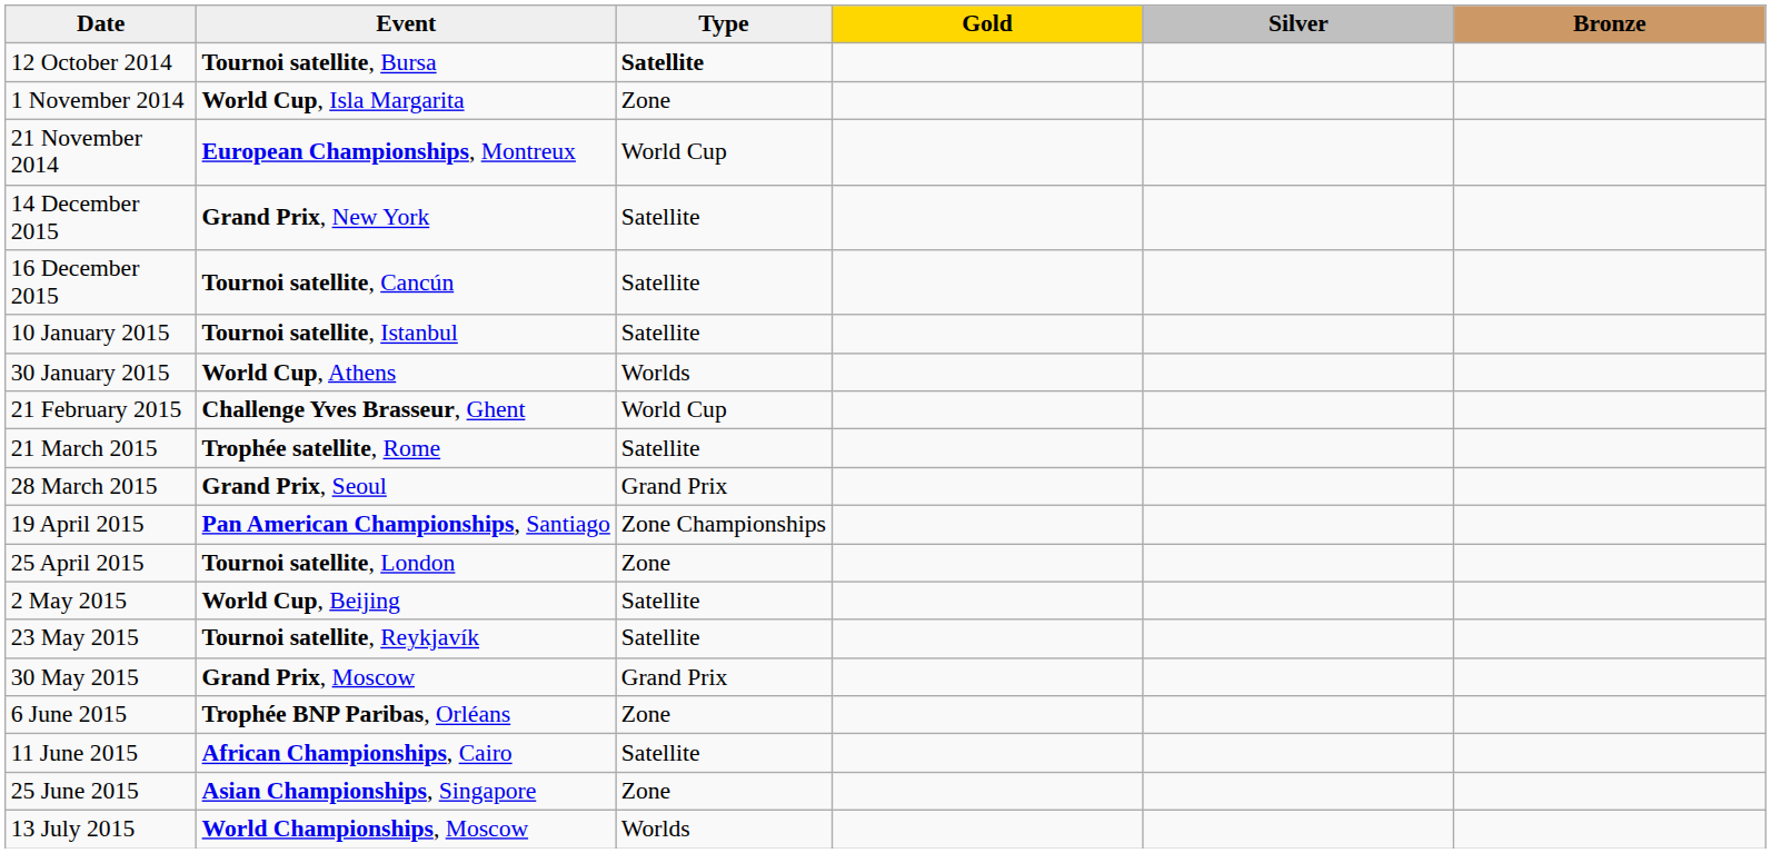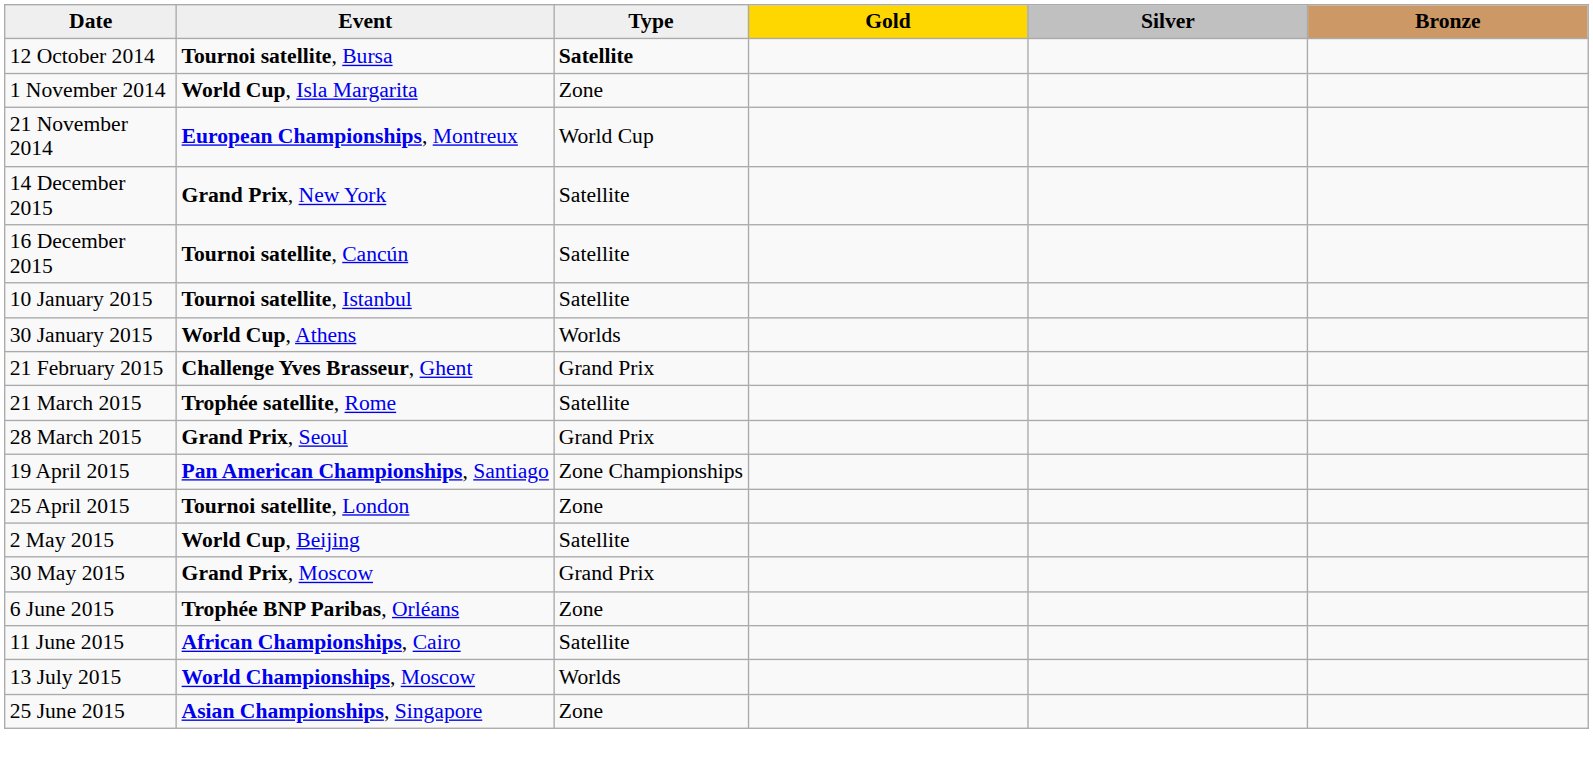 <table class="wikitable plainrowheaders" border="1" style="font-size:100%">
 <tr align=center>
 <th scope=col style="width:120px; background: #efefef;">Date</th>
 <th scope=col style="background: #efefef;">Event</th>
 <th scope=col style="background: #efefef;">Type</th>
 <th scope=col colspan=1 style="width:200px; background: gold;">Gold</th>
 <th scope=col colspan=1 style="width:200px; background: silver;">Silver</th>
 <th scope=col colspan=1 style="width:200px; background: #cc9966;">Bronze</th>
 </tr>
 <tr>
 <td>12 October 2014</td>
 <td><strong>Tournoi satellite</strong>, <a href='#'>Bursa</a></td>
 <td><strong>Satellite</strong></td>
 <td></td>
 <td></td>
 <td><br></td>
 </tr>
 <tr>
 <td>1 November 2014</td>
 <td><strong>World Cup</strong>, <a href='#'>Isla Margarita</a></td>
 <td>Zone</td>
 <td></td>
 <td></td>
 <td><br> </td>
 </tr>
 <tr>
 <td>21 November 2014</td>
 <td><strong><a href='#'>European Championships</a></strong>, <a href='#'>Montreux</a></td>
 <td>World Cup</td>
 <td></td>
 <td></td>
 <td><br> </td>
 </tr>
 <tr>
 <td>14 December 2015</td>
 <td><strong>Grand Prix</strong>, <a href='#'>New York</a></td>
 <td>Satellite</td>
 <td></td>
 <td></td>
 <td><br></td>
 </tr>
 <tr>
 <td>16 December 2015</td>
 <td><strong>Tournoi satellite</strong>, <a href='#'>Cancún</a></td>
 <td>Satellite</td>
 <td></td>
 <td></td>
 <td><br></td>
 </tr>
 <tr>
 <td>10 January 2015</td>
 <td><strong>Tournoi satellite</strong>, <a href='#'>Istanbul</a></td>
 <td>Satellite</td>
 <td></td>
 <td></td>
 <td><br></td>
 </tr>
 <tr>
 <td>30 January 2015</td>
 <td><strong>World Cup</strong>, <a href='#'>Athens</a></td>
 <td>Worlds</td>
 <td></td>
 <td></td>
 <td><br> </td>
 </tr>
 <tr>
 <td>21 February 2015</td>
 <td><strong>Challenge Yves Brasseur</strong>, <a href='#'>Ghent</a></td>
-<td>World Cup</td>
+<td>Grand Prix</td>
 <td></td>
 <td></td>
 <td><br> </td>
 </tr>
 <tr>
 <td>21 March 2015</td>
 <td><strong>Trophée satellite</strong>, <a href='#'>Rome</a></td>
 <td>Satellite</td>
 <td></td>
 <td></td>
 <td><br> </td>
 </tr>
 <tr>
 <td>28 March 2015</td>
 <td><strong>Grand Prix</strong>, <a href='#'>Seoul</a></td>
 <td>Grand Prix</td>
 <td></td>
 <td></td>
 <td><br></td>
 </tr>
 <tr>
 <td>19 April 2015</td>
 <td><strong><a href='#'>Pan American Championships</a></strong>, <a href='#'>Santiago</a></td>
 <td>Zone Championships</td>
 <td></td>
 <td></td>
 <td><br></td>
 </tr>
 <tr>
 <td>25 April 2015</td>
 <td><strong>Tournoi satellite</strong>, <a href='#'>London</a></td>
 <td>Zone</td>
 <td></td>
 <td></td>
 <td><br></td>
 </tr>
 <tr>
 <td>2 May 2015</td>
 <td><strong>World Cup</strong>, <a href='#'>Beijing</a></td>
 <td>Satellite</td>
 <td></td>
 <td></td>
 <td><br> </td>
 </tr>
 <tr>
-<td>23 May 2015</td>
-<td><strong>Tournoi satellite</strong>, <a href='#'>Reykjavík</a></td>
-<td>Satellite</td>
-<td></td>
-<td></td>
-<td><br> </td>
-</tr>
-<tr>
 <td>30 May 2015</td>
 <td><strong>Grand Prix</strong>, <a href='#'>Moscow</a></td>
 <td>Grand Prix</td>
 <td></td>
 <td></td>
 <td><br></td>
 </tr>
 <tr>
 <td>6 June 2015</td>
 <td><strong>Trophée BNP Paribas</strong>, <a href='#'>Orléans</a></td>
 <td>Zone</td>
 <td></td>
 <td></td>
 <td><br></td>
 </tr>
 <tr>
 <td>11 June 2015</td>
 <td><strong><a href='#'>African Championships</a></strong>, <a href='#'>Cairo</a></td>
 <td>Satellite</td>
 <td></td>
 <td></td>
 <td><br></td>
 </tr>
 <tr>
+<td>13 July 2015</td>
+<td><strong><a href='#'>World Championships</a></strong>, <a href='#'>Moscow</a></td>
+<td>Worlds</td>
+<td></td>
+<td></td>
+<td><br></td>
+</tr>
+<tr>
 <td>25 June 2015</td>
 <td><strong><a href='#'>Asian Championships</a></strong>, <a href='#'>Singapore</a></td>
 <td>Zone</td>
 <td></td>
 <td></td>
 <td><br></td>
 </tr>
-<tr>
-<td>13 July 2015</td>
-<td><strong><a href='#'>World Championships</a></strong>, <a href='#'>Moscow</a></td>
-<td>Worlds</td>
-<td></td>
-<td></td>
-<td><br></td>
-</tr>
 </table>
